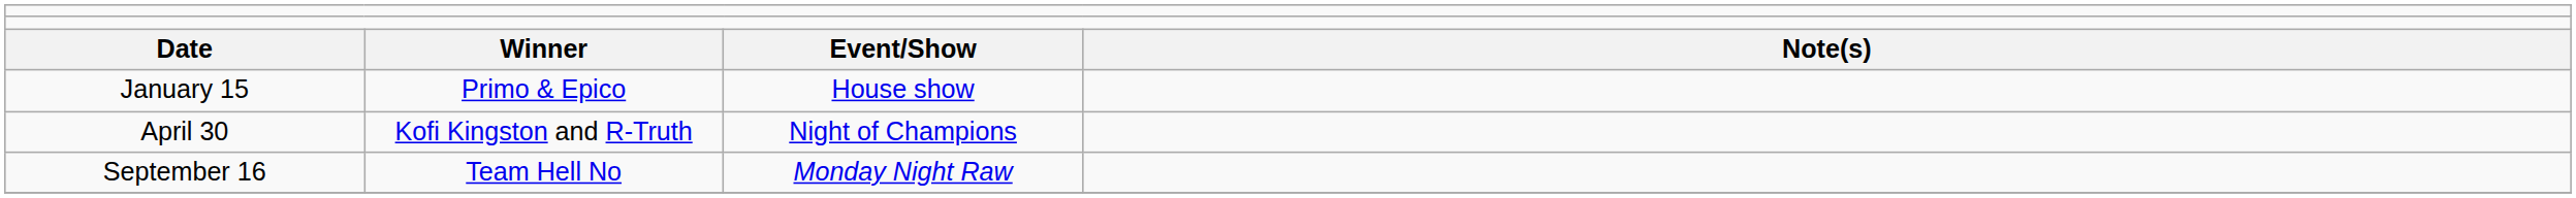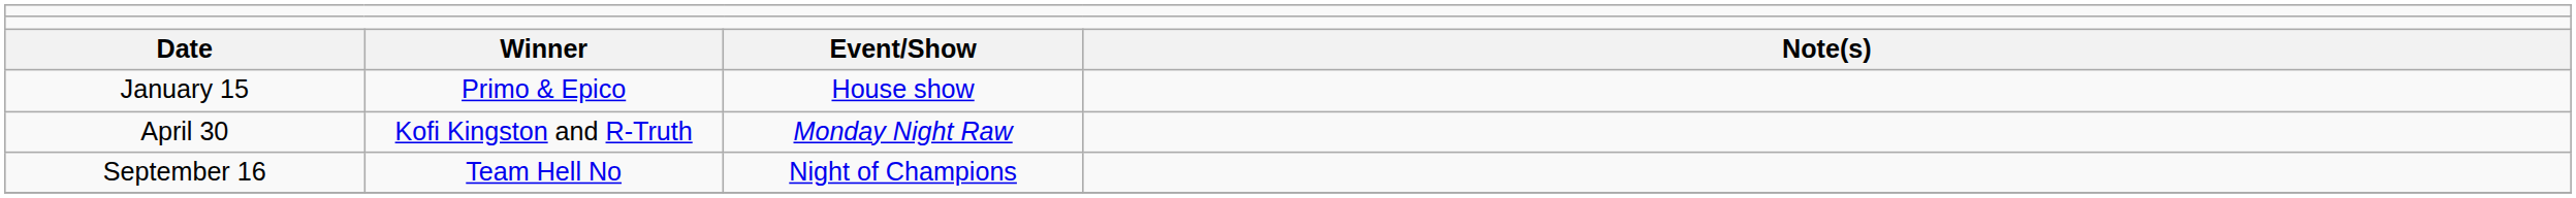 <table class="wikitable" style="text-align:center; width:100%;">
 <tr>
 <td colspan="5"></td>
 </tr>
 <tr>
 <td colspan="5"><strong></strong></td>
 </tr>
 <tr>
 <th width=14%>Date</th>
 <th width=14%>Winner</th>
 <th width=14%>Event/Show</th>
 <th width=58%>Note(s)</th>
 </tr>
 <tr>
 <td>January 15</td>
 <td><a href='#'>Primo & Epico</a></td>
 <td><a href='#'>House show</a></td>
 <td></td>
 </tr>
 <tr>
 <td>April 30</td>
 <td><a href='#'>Kofi Kingston</a> and <a href='#'>R-Truth</a></td>
-<td><a href='#'>Night of Champions</a></td>
+<td><em><a href='#'>Monday Night Raw</a></em></td>
 <td></td>
 </tr>
 <tr>
 <td>September 16</td>
 <td><a href='#'>Team Hell No</a><br></td>
-<td><em><a href='#'>Monday Night Raw</a></em></td>
+<td><a href='#'>Night of Champions</a></td>
 <td></td>
 </tr>
 <tr>
 </tr>
 </table>
